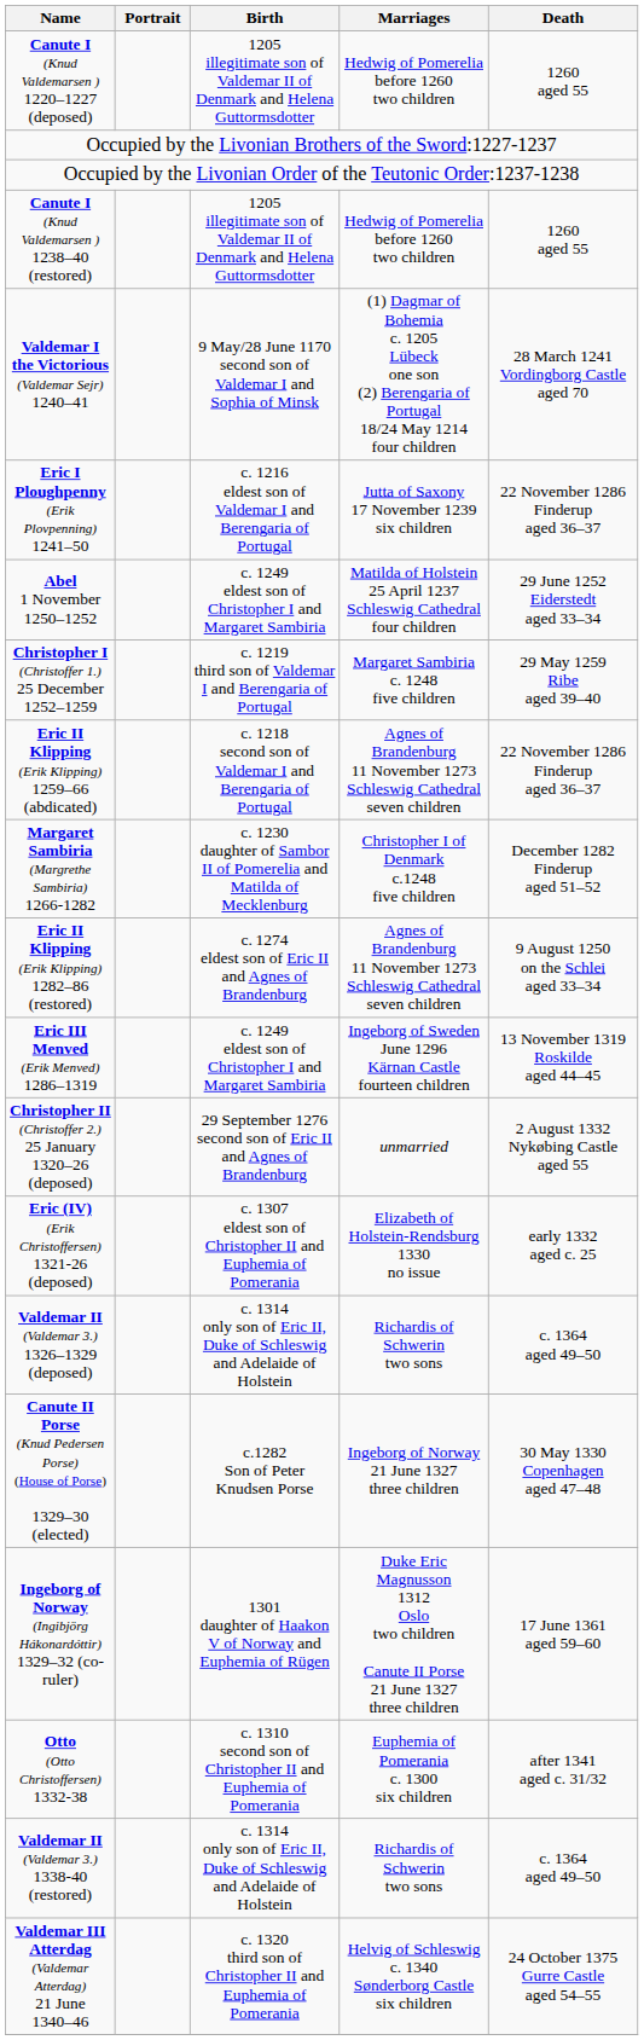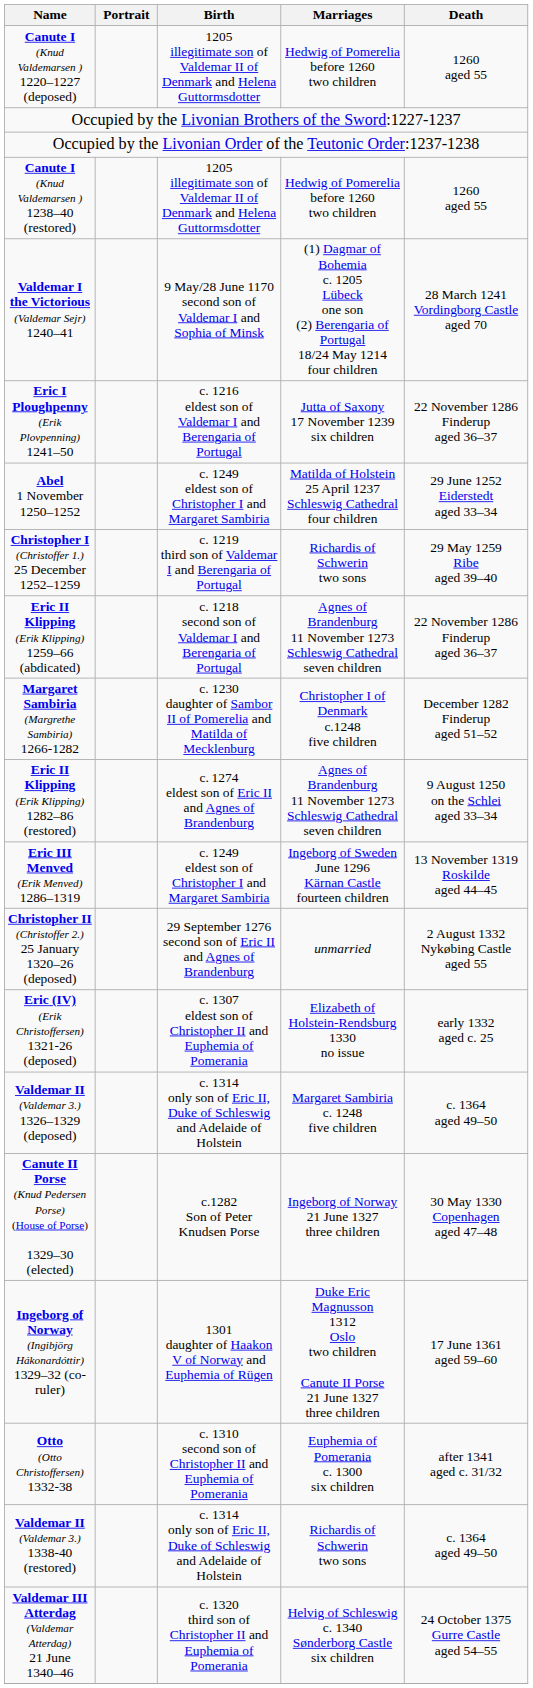 <table style="text-align:center; width:100%" class="wikitable sticky-header">
 <tr>
 <th width=10%>Name</th>
 <th width=10%>Portrait</th>
 <th width=20%>Birth</th>
 <th width=20%>Marriages</th>
 <th width=20%>Death</th>
 </tr>
 <tr>
 <td><strong><a href='#'>Canute I</a></strong><br><small><em>(Knud Valdemarsen )</em></small><br>1220–1227 (deposed)</td>
 <td></td>
 <td>1205<br><a href='#'>illegitimate son</a> of <a href='#'>Valdemar II of Denmark</a> and <a href='#'>Helena Guttormsdotter</a></td>
 <td><a href='#'>Hedwig of Pomerelia</a><br>before 1260<br>two children</td>
 <td>1260<br>aged 55</td>
 </tr>
 <tr>
 <td align="center" colspan="6"><big>Occupied by the <a href='#'>Livonian Brothers of the Sword</a>:1227-1237</big></td>
 </tr>
 <tr>
 <td align="center" colspan="6"><big>Occupied by the <a href='#'>Livonian Order</a> of the <a href='#'>Teutonic Order</a>:1237-1238</big></td>
 </tr>
 <tr>
 <td><strong><a href='#'>Canute I</a></strong><br><small><em>(Knud Valdemarsen )</em></small><br>1238–40 (restored)</td>
 <td></td>
 <td>1205<br><a href='#'>illegitimate son</a> of <a href='#'>Valdemar II of Denmark</a> and <a href='#'>Helena Guttormsdotter</a></td>
 <td><a href='#'>Hedwig of Pomerelia</a><br>before 1260<br>two children</td>
 <td>1260<br>aged 55</td>
 </tr>
 <tr>
 <td><strong><a href='#'>Valdemar I the Victorious</a></strong><br><small><em>(Valdemar Sejr)</em></small><br>1240–41</td>
 <td></td>
 <td>9 May/28 June 1170<br>second son of <a href='#'>Valdemar I</a> and <a href='#'>Sophia of Minsk</a></td>
 <td>(1) <a href='#'>Dagmar of Bohemia</a><br>c. 1205<br><a href='#'>Lübeck</a><br>one son<br>(2) <a href='#'>Berengaria of Portugal</a><br>18/24 May 1214<br>four children</td>
 <td>28 March 1241<br><a href='#'>Vordingborg Castle</a><br>aged 70</td>
 </tr>
 <tr>
 <td><strong><a href='#'>Eric I Ploughpenny</a></strong><br><small><em>(Erik Plovpenning)</em></small><br>1241–50</td>
 <td></td>
 <td>c. 1216<br>eldest son of <a href='#'>Valdemar I</a> and <a href='#'>Berengaria of Portugal</a></td>
 <td><a href='#'>Jutta of Saxony</a><br>17 November 1239<br>six children</td>
 <td>22 November 1286<br>Finderup<br>aged 36–37</td>
 </tr>
 <tr>
 <td><strong><a href='#'>Abel</a></strong><br>1 November<br>1250–1252</td>
 <td></td>
 <td>c. 1249<br>eldest son of <a href='#'>Christopher I</a> and <a href='#'>Margaret Sambiria</a></td>
 <td><a href='#'>Matilda of Holstein</a><br>25 April 1237<br><a href='#'>Schleswig Cathedral</a><br>four children</td>
 <td>29 June 1252<br><a href='#'>Eiderstedt</a><br>aged 33–34</td>
 </tr>
 <tr>
 <td><strong><a href='#'>Christopher I</a></strong><br><small><em>(Christoffer 1.)</em></small><br>25 December<br>1252–1259</td>
 <td></td>
 <td>c. 1219<br>third son of <a href='#'>Valdemar I</a> and <a href='#'>Berengaria of Portugal</a></td>
-<td><a href='#'>Margaret Sambiria</a><br>c. 1248<br>five children</td>
+<td><a href='#'>Richardis of Schwerin</a><br>two sons</td>
 <td>29 May 1259<br><a href='#'>Ribe</a><br>aged 39–40</td>
 </tr>
 <tr>
 <td><strong><a href='#'>Eric II Klipping</a></strong><br><small><em>(Erik Klipping)</em></small><br>1259–66 (abdicated)</td>
 <td></td>
 <td>c. 1218<br>second son of <a href='#'>Valdemar I</a> and <a href='#'>Berengaria of Portugal</a></td>
 <td><a href='#'>Agnes of Brandenburg</a><br>11 November 1273<br><a href='#'>Schleswig Cathedral</a><br>seven children</td>
 <td>22 November 1286<br>Finderup<br>aged 36–37</td>
 </tr>
 <tr>
 <td><strong><a href='#'>Margaret Sambiria</a></strong><br><small><em>(Margrethe Sambiria)</em></small><br>1266-1282</td>
 <td></td>
 <td>c. 1230<br>daughter of <a href='#'>Sambor II of Pomerelia</a> and <a href='#'>Matilda of Mecklenburg</a></td>
 <td><a href='#'>Christopher I of Denmark</a><br>c.1248<br>five children</td>
 <td>December 1282<br>Finderup<br>aged 51–52</td>
 </tr>
 <tr>
 <td><strong><a href='#'>Eric II Klipping</a></strong><br><small><em>(Erik Klipping)</em></small><br>1282–86 (restored)</td>
 <td></td>
 <td>c. 1274<br>eldest son of <a href='#'>Eric II</a> and <a href='#'>Agnes of Brandenburg</a></td>
 <td><a href='#'>Agnes of Brandenburg</a><br>11 November 1273<br><a href='#'>Schleswig Cathedral</a><br>seven children</td>
 <td>9 August 1250<br>on the <a href='#'>Schlei</a><br>aged 33–34</td>
 </tr>
 <tr>
 <td><strong><a href='#'>Eric III Menved</a></strong><br><small><em>(Erik Menved)</em></small><br>1286–1319</td>
 <td></td>
 <td>c. 1249<br>eldest son of <a href='#'>Christopher I</a> and <a href='#'>Margaret Sambiria</a></td>
 <td><a href='#'>Ingeborg of Sweden</a><br>June 1296<br><a href='#'>Kärnan Castle</a><br>fourteen children</td>
 <td>13 November 1319<br><a href='#'>Roskilde</a><br>aged 44–45</td>
 </tr>
 <tr>
 <td><strong><a href='#'>Christopher II</a></strong><br><small><em>(Christoffer 2.)</em></small><br>25 January<br>1320–26<br>(deposed)</td>
 <td></td>
 <td>29 September 1276<br>second son of <a href='#'>Eric II</a> and <a href='#'>Agnes of Brandenburg</a></td>
 <td><em>unmarried</em></td>
 <td>2 August 1332<br>Nykøbing Castle<br>aged 55</td>
 </tr>
 <tr>
 <td><strong><a href='#'>Eric (IV)</a></strong><br><small><em>(Erik Christoffersen)</em></small><br>1321-26<br>(deposed)</td>
 <td></td>
 <td>c. 1307<br>eldest son of <a href='#'>Christopher II</a> and <a href='#'>Euphemia of Pomerania</a></td>
 <td><a href='#'>Elizabeth of Holstein-Rendsburg</a><br>1330<br>no issue</td>
 <td>early 1332<br>aged c. 25</td>
 </tr>
 <tr>
 <td><strong><a href='#'>Valdemar II</a></strong><br><small><em>(Valdemar 3.)</em></small><br>1326–1329<br>(deposed)</td>
 <td></td>
 <td>c. 1314<br>only son of <a href='#'>Eric II, Duke of Schleswig</a> and Adelaide of Holstein</td>
-<td><a href='#'>Richardis of Schwerin</a><br>two sons</td>
+<td><a href='#'>Margaret Sambiria</a><br>c. 1248<br>five children</td>
 <td>c. 1364<br>aged 49–50</td>
 </tr>
 <tr>
 <td><strong><a href='#'>Canute II Porse</a></strong><br><small><em>(Knud Pedersen Porse)</em><br>(<a href='#'>House of Porse</a>)<br></small><br>1329–30 (elected)</td>
 <td></td>
 <td>c.1282<br>Son of Peter Knudsen Porse</td>
 <td><a href='#'>Ingeborg of Norway</a><br>21 June 1327<br>three children</td>
 <td>30 May 1330<br><a href='#'>Copenhagen</a><br>aged 47–48</td>
 </tr>
 <tr>
 <td><strong><a href='#'>Ingeborg of Norway</a></strong><br><small><em>(Ingibjörg Hákonardóttir)</em></small><br>1329–32 (co-ruler)</td>
 <td></td>
 <td>1301<br>daughter of <a href='#'>Haakon V of Norway</a> and <a href='#'>Euphemia of Rügen</a></td>
 <td><a href='#'>Duke Eric Magnusson</a><br>1312<br><a href='#'>Oslo</a><br>two children<br><br><a href='#'>Canute II Porse</a><br>21 June 1327<br>three children</td>
 <td>17 June 1361<br>aged 59–60</td>
 </tr>
 <tr>
 <td><strong><a href='#'>Otto</a></strong><br><small><em>(Otto Christoffersen)</em></small><br>1332-38</td>
 <td></td>
 <td>c. 1310<br>second son of <a href='#'>Christopher II</a> and <a href='#'>Euphemia of Pomerania</a></td>
 <td><a href='#'>Euphemia of Pomerania</a><br>c. 1300<br>six children</td>
 <td>after 1341<br>aged c. 31/32</td>
 </tr>
 <tr>
 <td><strong><a href='#'>Valdemar II</a></strong><br><small><em>(Valdemar 3.)</em></small><br>1338-40<br>(restored)</td>
 <td></td>
 <td>c. 1314<br>only son of <a href='#'>Eric II, Duke of Schleswig</a> and Adelaide of Holstein</td>
 <td><a href='#'>Richardis of Schwerin</a><br>two sons</td>
 <td>c. 1364<br>aged 49–50</td>
 </tr>
 <tr>
 <td><strong><a href='#'>Valdemar III Atterdag</a></strong><br><small><em>(Valdemar Atterdag)</em></small><br>21 June<br>1340–46</td>
 <td></td>
 <td>c. 1320<br>third son of <a href='#'>Christopher II</a> and <a href='#'>Euphemia of Pomerania</a></td>
 <td><a href='#'>Helvig of Schleswig</a><br>c. 1340<br><a href='#'>Sønderborg Castle</a><br>six children</td>
 <td>24 October 1375<br><a href='#'>Gurre Castle</a><br>aged 54–55</td>
 </tr>
 <tr>
 </tr>
 </table>
